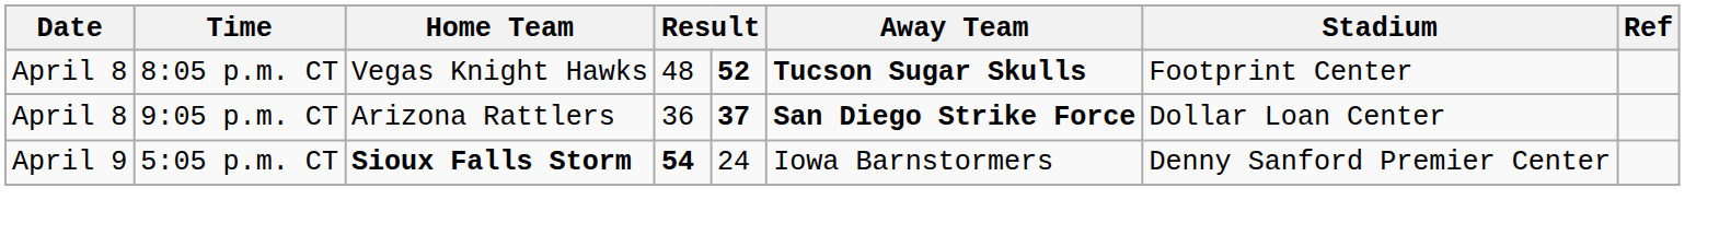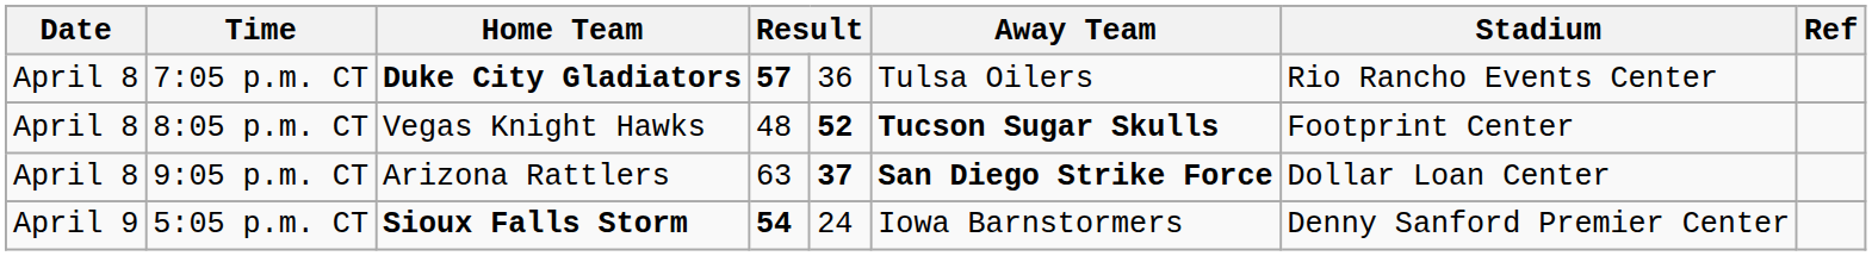 <table class="wikitable">
 <tr>
 <th>Date</th>
 <th>Time</th>
 <th>Home Team</th>
 <th colspan="2">Result</th>
 <th>Away Team</th>
 <th>Stadium</th>
 <th>Ref</th>
+</tr>
+<tr>
+<td>April 8</td>
+<td>7:05 p.m. CT</td>
+<td><strong>Duke City Gladiators</strong></td>
+<td><strong>57</strong></td>
+<td>36</td>
+<td>Tulsa Oilers</td>
+<td>Rio Rancho Events Center</td>
+<td></td>
 </tr>
 <tr>
 <td>April 8</td>
 <td>8:05 p.m. CT</td>
 <td>Vegas Knight Hawks</td>
 <td>48</td>
 <td><strong>52</strong></td>
 <td><strong>Tucson Sugar Skulls</strong></td>
 <td>Footprint Center</td>
 <td></td>
 </tr>
 <tr>
 <td>April 8</td>
 <td>9:05 p.m. CT</td>
 <td>Arizona Rattlers</td>
-<td>36</td>
+<td>63</td>
 <td><strong>37</strong></td>
 <td><strong>San Diego Strike Force</strong></td>
 <td>Dollar Loan Center</td>
 <td></td>
 </tr>
 <tr>
 <td>April 9</td>
 <td>5:05 p.m. CT</td>
 <td><strong>Sioux Falls Storm</strong></td>
 <td><strong>54</strong></td>
 <td>24</td>
 <td>Iowa Barnstormers</td>
 <td>Denny Sanford Premier Center</td>
 <td></td>
 </tr>
 </table>
